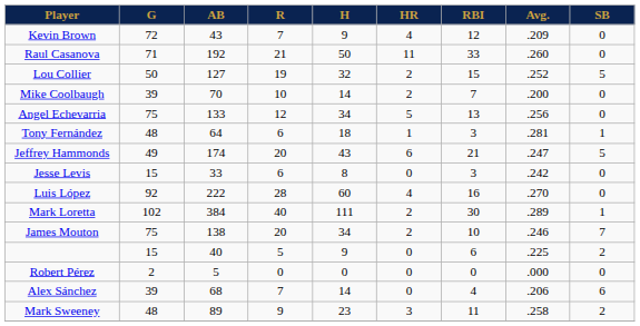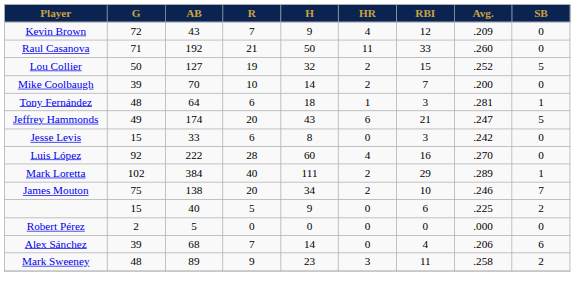 <table class="wikitable sortable">
 <tr>
 <th style=" background:#0a2351; color:#CBA140;" width="16%">Player</th>
 <th style=" background:#0a2351; color:#CBA140;" width="9%">G</th>
 <th style=" background:#0a2351; color:#CBA140;" width="9%">AB</th>
 <th style=" background:#0a2351; color:#CBA140;" width="9%">R</th>
 <th style=" background:#0a2351; color:#CBA140;" width="9%">H</th>
 <th style=" background:#0a2351; color:#CBA140;" width="9%">HR</th>
 <th style=" background:#0a2351; color:#CBA140;" width="9%">RBI</th>
 <th style=" background:#0a2351; color:#CBA140;" width="9%">Avg.</th>
 <th style=" background:#0a2351; color:#CBA140;" width="9%">SB</th>
 </tr>
 <tr align="center">
 <td><a href='#'>Kevin Brown</a></td>
 <td>72</td>
 <td>43</td>
 <td>7</td>
 <td>9</td>
 <td>4</td>
 <td>12</td>
 <td>.209</td>
 <td>0</td>
 </tr>
 <tr align=center>
 <td><a href='#'>Raul Casanova</a></td>
 <td>71</td>
 <td>192</td>
 <td>21</td>
 <td>50</td>
 <td>11</td>
 <td>33</td>
 <td>.260</td>
 <td>0</td>
 </tr>
 <tr align="center">
 <td><a href='#'>Lou Collier</a></td>
 <td>50</td>
 <td>127</td>
 <td>19</td>
 <td>32</td>
 <td>2</td>
 <td>15</td>
 <td>.252</td>
 <td>5</td>
 </tr>
 <tr align="center">
 <td><a href='#'>Mike Coolbaugh</a></td>
 <td>39</td>
 <td>70</td>
 <td>10</td>
 <td>14</td>
 <td>2</td>
 <td>7</td>
 <td>.200</td>
 <td>0</td>
 </tr>
 <tr align="center">
-<td><a href='#'>Angel Echevarria</a></td>
-<td>75</td>
-<td>133</td>
-<td>12</td>
-<td>34</td>
-<td>5</td>
-<td>13</td>
-<td>.256</td>
-<td>0</td>
-</tr>
-<tr align="center">
 <td><a href='#'>Tony Fernández</a></td>
 <td>48</td>
 <td>64</td>
 <td>6</td>
 <td>18</td>
 <td>1</td>
 <td>3</td>
 <td>.281</td>
 <td>1</td>
 </tr>
 <tr align="center">
 <td><a href='#'>Jeffrey Hammonds</a></td>
 <td>49</td>
 <td>174</td>
 <td>20</td>
 <td>43</td>
 <td>6</td>
 <td>21</td>
 <td>.247</td>
 <td>5</td>
 </tr>
 <tr align="center">
 <td><a href='#'>Jesse Levis</a></td>
 <td>15</td>
 <td>33</td>
 <td>6</td>
 <td>8</td>
 <td>0</td>
 <td>3</td>
 <td>.242</td>
 <td>0</td>
 </tr>
 <tr align=center>
 <td><a href='#'>Luis López</a></td>
 <td>92</td>
 <td>222</td>
 <td>28</td>
 <td>60</td>
 <td>4</td>
 <td>16</td>
 <td>.270</td>
 <td>0</td>
 </tr>
 <tr align="center">
 <td><a href='#'>Mark Loretta</a></td>
 <td>102</td>
 <td>384</td>
 <td>40</td>
 <td>111</td>
 <td>2</td>
-<td>30</td>
+<td>29</td>
 <td>.289</td>
 <td>1</td>
 </tr>
 <tr align="center">
 <td><a href='#'>James Mouton</a></td>
 <td>75</td>
 <td>138</td>
 <td>20</td>
 <td>34</td>
 <td>2</td>
 <td>10</td>
 <td>.246</td>
 <td>7</td>
 </tr>
 <tr align="center">
 <td></td>
 <td>15</td>
 <td>40</td>
 <td>5</td>
 <td>9</td>
 <td>0</td>
 <td>6</td>
 <td>.225</td>
 <td>2</td>
 </tr>
 <tr align="center">
 <td><a href='#'>Robert Pérez</a></td>
 <td>2</td>
 <td>5</td>
 <td>0</td>
 <td>0</td>
 <td>0</td>
 <td>0</td>
 <td>.000</td>
 <td>0</td>
 </tr>
 <tr align=center>
 <td><a href='#'>Alex Sánchez</a></td>
 <td>39</td>
 <td>68</td>
 <td>7</td>
 <td>14</td>
 <td>0</td>
 <td>4</td>
 <td>.206</td>
 <td>6</td>
 </tr>
 <tr align=center>
 <td><a href='#'>Mark Sweeney</a></td>
 <td>48</td>
 <td>89</td>
 <td>9</td>
 <td>23</td>
 <td>3</td>
 <td>11</td>
 <td>.258</td>
 <td>2</td>
 </tr>
 <tr align="center">
 </tr>
 </table>
